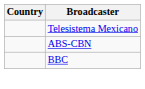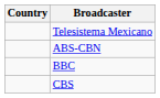 <table class="wikitable">
 <tr>
 <th align=center>Country</th>
 <th align=center>Broadcaster</th>
 </tr>
 <tr>
 <td></td>
 <td><a href='#'>Telesistema Mexicano</a></td>
 </tr>
 <tr>
 <td></td>
 <td><a href='#'>ABS-CBN</a></td>
 </tr>
 <tr>
 <td></td>
 <td><a href='#'>BBC</a></td>
 </tr>
+<tr>
+<td></td>
+<td><a href='#'>CBS</a></td>
+</tr>
 </table>
